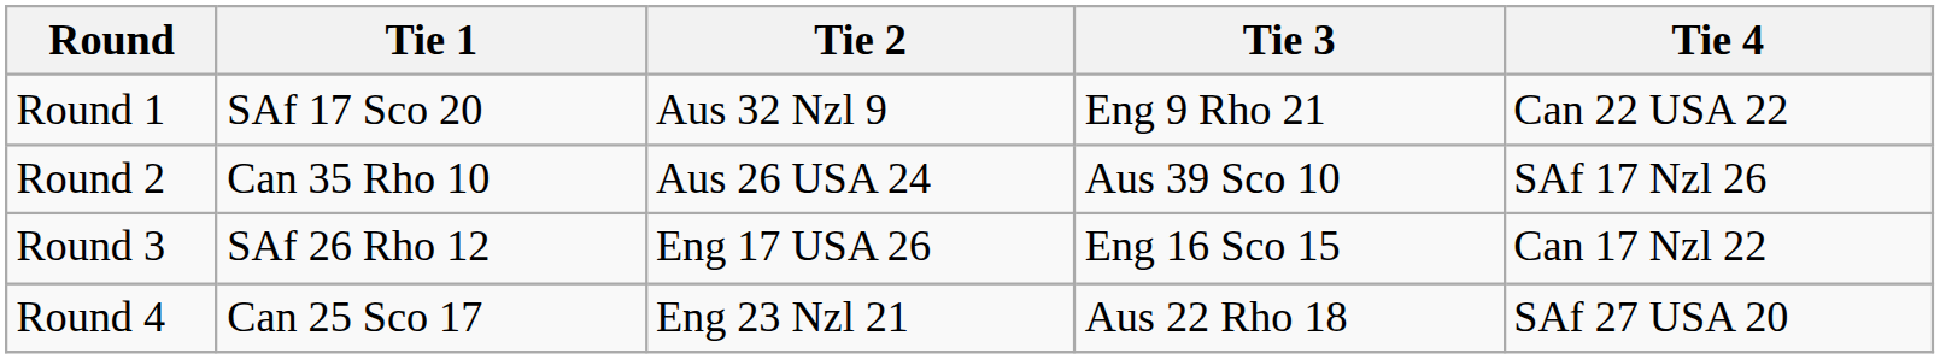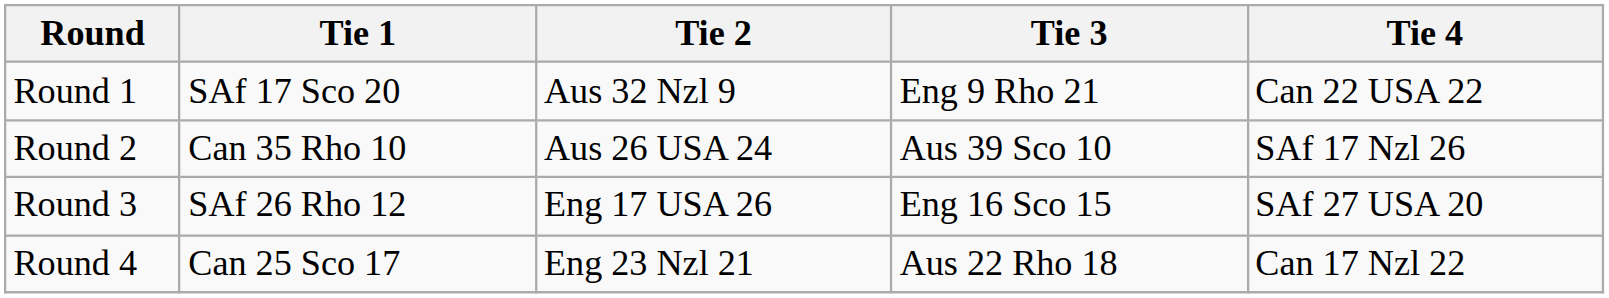 <table class="wikitable" style="font-size: 100%">
 <tr>
 <th width=70>Round</th>
 <th width=150>Tie 1</th>
 <th width=150>Tie 2</th>
 <th width=150>Tie 3</th>
 <th width=150>Tie 4</th>
 </tr>
 <tr>
 <td>Round 1</td>
 <td>SAf 17 Sco 20</td>
 <td>Aus 32 Nzl 9</td>
 <td>Eng 9 Rho 21</td>
 <td>Can 22 USA 22</td>
 </tr>
 <tr>
 <td>Round 2</td>
 <td>Can 35 Rho 10</td>
 <td>Aus 26 USA 24</td>
 <td>Aus 39 Sco 10</td>
 <td>SAf 17 Nzl 26</td>
 </tr>
 <tr>
 <td>Round 3</td>
 <td>SAf 26 Rho 12</td>
 <td>Eng 17 USA 26</td>
 <td>Eng 16 Sco 15</td>
-<td>Can 17 Nzl 22</td>
+<td>SAf 27 USA 20</td>
 </tr>
 <tr>
 <td>Round 4</td>
 <td>Can 25 Sco 17</td>
 <td>Eng 23 Nzl 21</td>
 <td>Aus 22 Rho 18</td>
-<td>SAf 27 USA 20</td>
+<td>Can 17 Nzl 22</td>
 </tr>
 <tr>
 </tr>
 </table>
